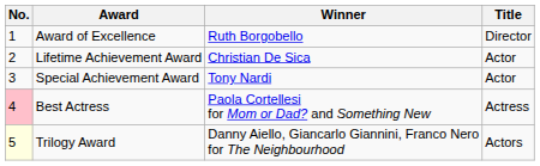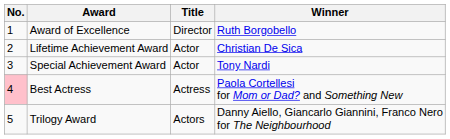 <table class="wikitable">
 <tr>
 <th>No.</th>
 <th>Award</th>
+<th>Title</th>
 <th>Winner</th>
-<th>Title</th>
 </tr>
 <tr>
 <td>1</td>
 <td>Award of Excellence</td>
+<td>Director</td>
 <td><a href='#'>Ruth Borgobello</a></td>
-<td>Director</td>
 </tr>
 <tr>
 <td>2</td>
 <td>Lifetime Achievement Award</td>
+<td>Actor</td>
 <td><a href='#'>Christian De Sica</a></td>
-<td>Actor</td>
 </tr>
 <tr>
 <td>3</td>
 <td>Special Achievement Award</td>
+<td>Actor</td>
 <td><a href='#'>Tony Nardi</a></td>
-<td>Actor</td>
 </tr>
 <tr>
 <td style="background: pink;">4</td>
 <td>Best Actress</td>
+<td>Actress</td>
 <td><a href='#'>Paola Cortellesi</a><br>for <em><a href='#'>Mom or Dad?</a></em> and <em>Something New</em></td>
-<td>Actress</td>
 </tr>
 <tr>
-<td style="background: lightyellow;">5</td>
+<td>5</td>
 <td>Trilogy Award</td>
+<td>Actors</td>
 <td>Danny Aiello, Giancarlo Giannini, Franco Nero<br>for <em>The Neighbourhood</em></td>
-<td>Actors</td>
 </tr>
 </table>
